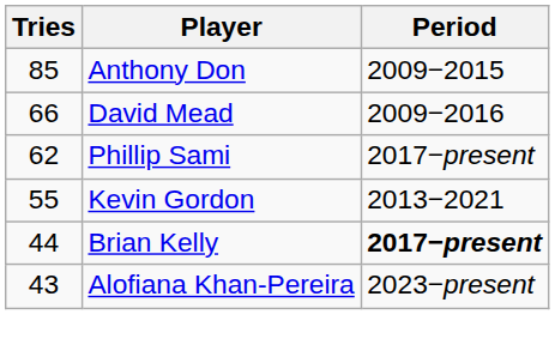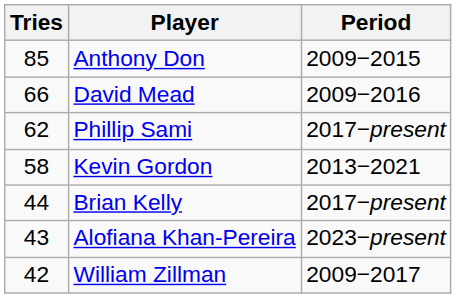 <table class="wikitable">
 <tr>
 <th>Tries</th>
 <th>Player</th>
 <th>Period</th>
 </tr>
 <tr>
 <td style="text-align:center;">85</td>
 <td><a href='#'>Anthony Don</a></td>
 <td>2009−2015</td>
 </tr>
 <tr>
 <td style="text-align:center;">66</td>
 <td><a href='#'>David Mead</a></td>
 <td>2009−2016</td>
 </tr>
 <tr>
 <td style="text-align:center;">62</td>
 <td><a href='#'>Phillip Sami</a></td>
 <td>2017−<em>present</em></td>
 </tr>
 <tr>
-<td style="text-align:center;">55</td>
+<td style="text-align:center;">58</td>
 <td><a href='#'>Kevin Gordon</a></td>
 <td>2013−2021</td>
 </tr>
 <tr>
 <td style="text-align:center;">44</td>
 <td><a href='#'>Brian Kelly</a></td>
-<td><strong>2017−<em>present</em></strong></td>
+<td>2017−<em>present</em></td>
 </tr>
 <tr>
 <td style="text-align:center;">43</td>
 <td><a href='#'>Alofiana Khan-Pereira</a></td>
 <td>2023−<em>present</em></td>
 </tr>
+<tr>
+<td style="text-align:center;">42</td>
+<td><a href='#'>William Zillman</a></td>
+<td>2009−2017</td>
+</tr>
 </table>
